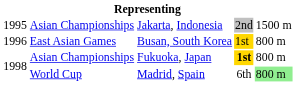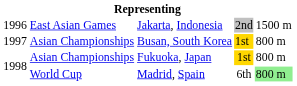 <table>
 <tr>
 <th colspan="5">Representing </th>
 </tr>
 <tr>
-<td>1995</td>
-<td><a href='#'>Asian Championships</a></td>
+<td>1996</td>
+<td><a href='#'>East Asian Games</a></td>
 <td><a href='#'>Jakarta</a>, <a href='#'>Indonesia</a></td>
 <td bgcolor="silver">2nd</td>
 <td>1500 m</td>
 </tr>
 <tr>
-<td>1996</td>
-<td><a href='#'>East Asian Games</a></td>
+<td>1997</td>
+<td><a href='#'>Asian Championships</a></td>
 <td><a href='#'>Busan, South Korea</a></td>
 <td bgcolor="gold">1st</td>
 <td>800 m</td>
 </tr>
 <tr>
 <td rowspan=2>1998</td>
 <td><a href='#'>Asian Championships</a></td>
 <td><a href='#'>Fukuoka</a>, <a href='#'>Japan</a></td>
-<td bgcolor="gold" align="center"><strong>1st</strong></td>
+<td bgcolor="gold" align="center">1st</td>
 <td>800 m</td>
 </tr>
 <tr>
 <td><a href='#'>World Cup</a></td>
 <td><a href='#'>Madrid</a>, <a href='#'>Spain</a></td>
 <td align="center">6th</td>
 <td style="background: lightgreen;">800 m</td>
 </tr>
 </table>
